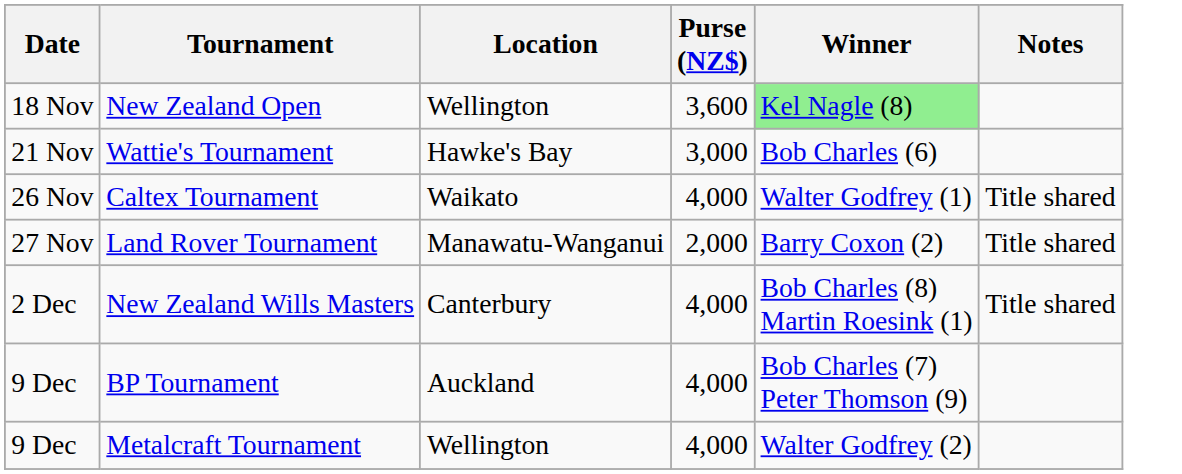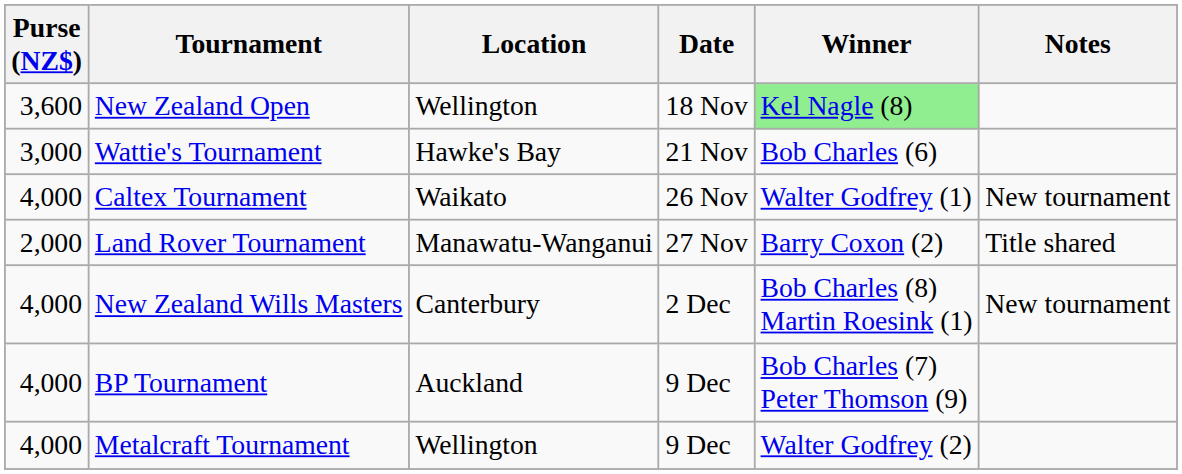 <table class="wikitable" style="font-size:95%">
 <tr>
-<th>Date</th>
+<th>Purse<br>(<a href='#'>NZ$</a>)</th>
 <th>Tournament</th>
 <th>Location</th>
-<th>Purse<br>(<a href='#'>NZ$</a>)</th>
+<th>Date</th>
 <th>Winner</th>
 <th>Notes</th>
 </tr>
 <tr>
-<td>18 Nov</td>
+<td align=right>3,600</td>
 <td><a href='#'>New Zealand Open</a></td>
 <td>Wellington</td>
-<td align=right>3,600</td>
+<td>18 Nov</td>
 <td style="background: lightgreen;"> <a href='#'>Kel Nagle</a> (8)</td>
 <td></td>
 </tr>
 <tr>
-<td>21 Nov</td>
+<td align=right>3,000</td>
 <td><a href='#'>Wattie's Tournament</a></td>
 <td>Hawke's Bay</td>
-<td align=right>3,000</td>
+<td>21 Nov</td>
 <td> <a href='#'>Bob Charles</a> (6)</td>
 <td></td>
 </tr>
 <tr>
-<td>26 Nov</td>
+<td align=right>4,000</td>
 <td><a href='#'>Caltex Tournament</a></td>
 <td>Waikato</td>
-<td align=right>4,000</td>
+<td>26 Nov</td>
 <td> <a href='#'>Walter Godfrey</a> (1)</td>
-<td>Title shared</td>
+<td>New tournament</td>
 </tr>
 <tr>
-<td>27 Nov</td>
+<td align=right>2,000</td>
 <td><a href='#'>Land Rover Tournament</a></td>
 <td>Manawatu-Wanganui</td>
-<td align=right>2,000</td>
+<td>27 Nov</td>
 <td> <a href='#'>Barry Coxon</a> (2)</td>
 <td>Title shared</td>
 </tr>
 <tr>
-<td>2 Dec</td>
+<td align=right>4,000</td>
 <td><a href='#'>New Zealand Wills Masters</a></td>
 <td>Canterbury</td>
-<td align=right>4,000</td>
+<td>2 Dec</td>
 <td> <a href='#'>Bob Charles</a> (8)<br> <a href='#'>Martin Roesink</a> (1)</td>
-<td>Title shared</td>
+<td>New tournament</td>
 </tr>
 <tr>
-<td>9 Dec</td>
+<td align=right>4,000</td>
 <td><a href='#'>BP Tournament</a></td>
 <td>Auckland</td>
-<td align=right>4,000</td>
+<td>9 Dec</td>
 <td> <a href='#'>Bob Charles</a> (7)<br> <a href='#'>Peter Thomson</a> (9)</td>
 <td></td>
 </tr>
 <tr>
-<td>9 Dec</td>
+<td align=right>4,000</td>
 <td><a href='#'>Metalcraft Tournament</a></td>
 <td>Wellington</td>
-<td align=right>4,000</td>
+<td>9 Dec</td>
 <td> <a href='#'>Walter Godfrey</a> (2)</td>
 <td></td>
 </tr>
 </table>
